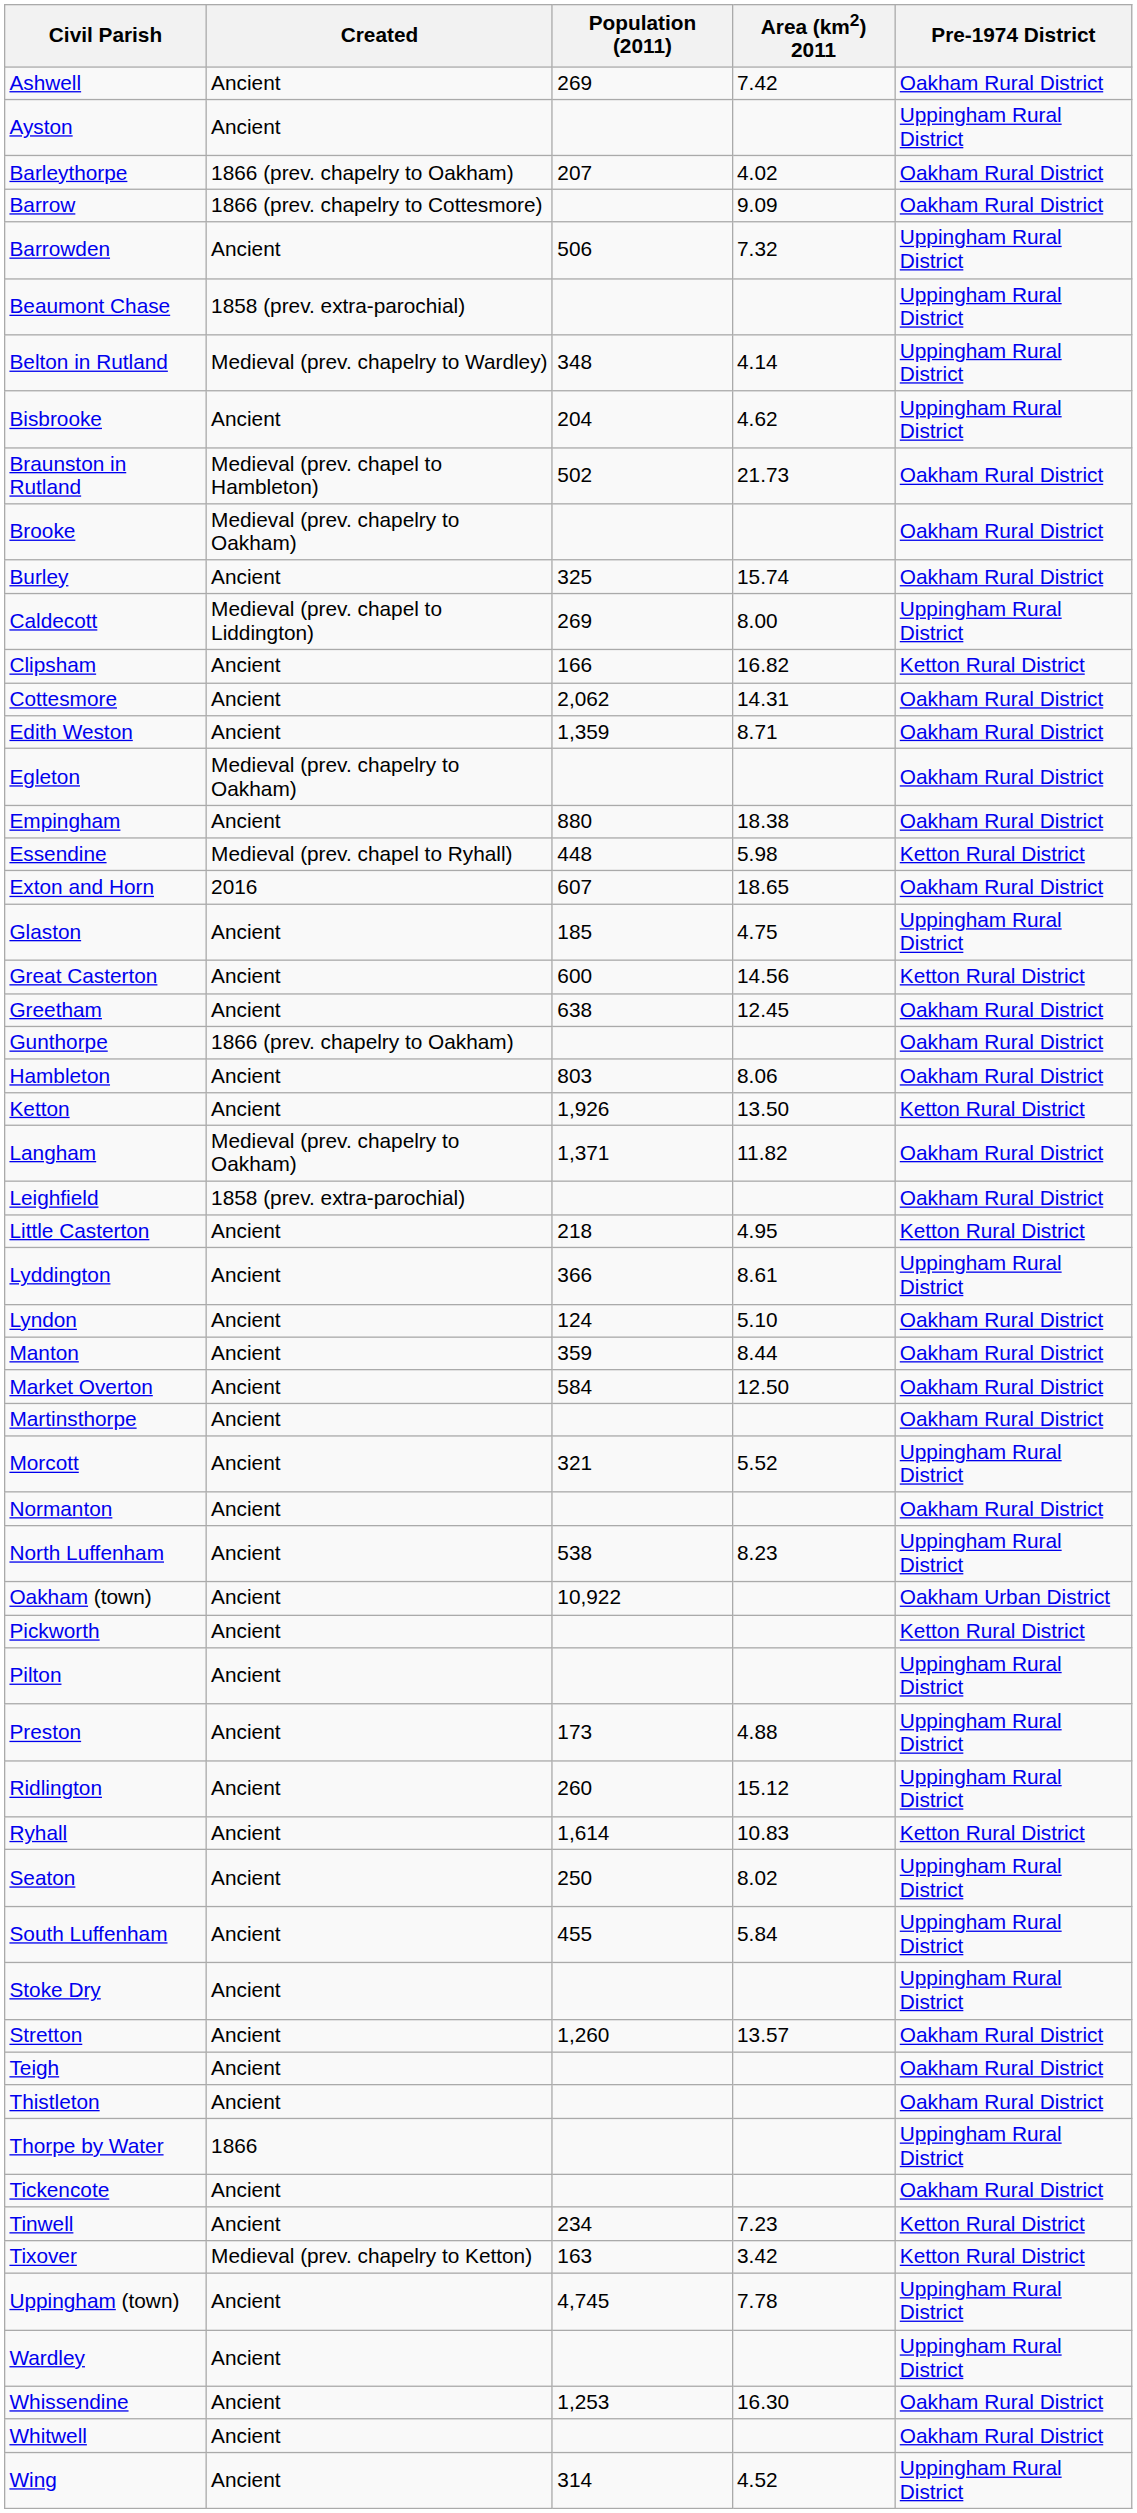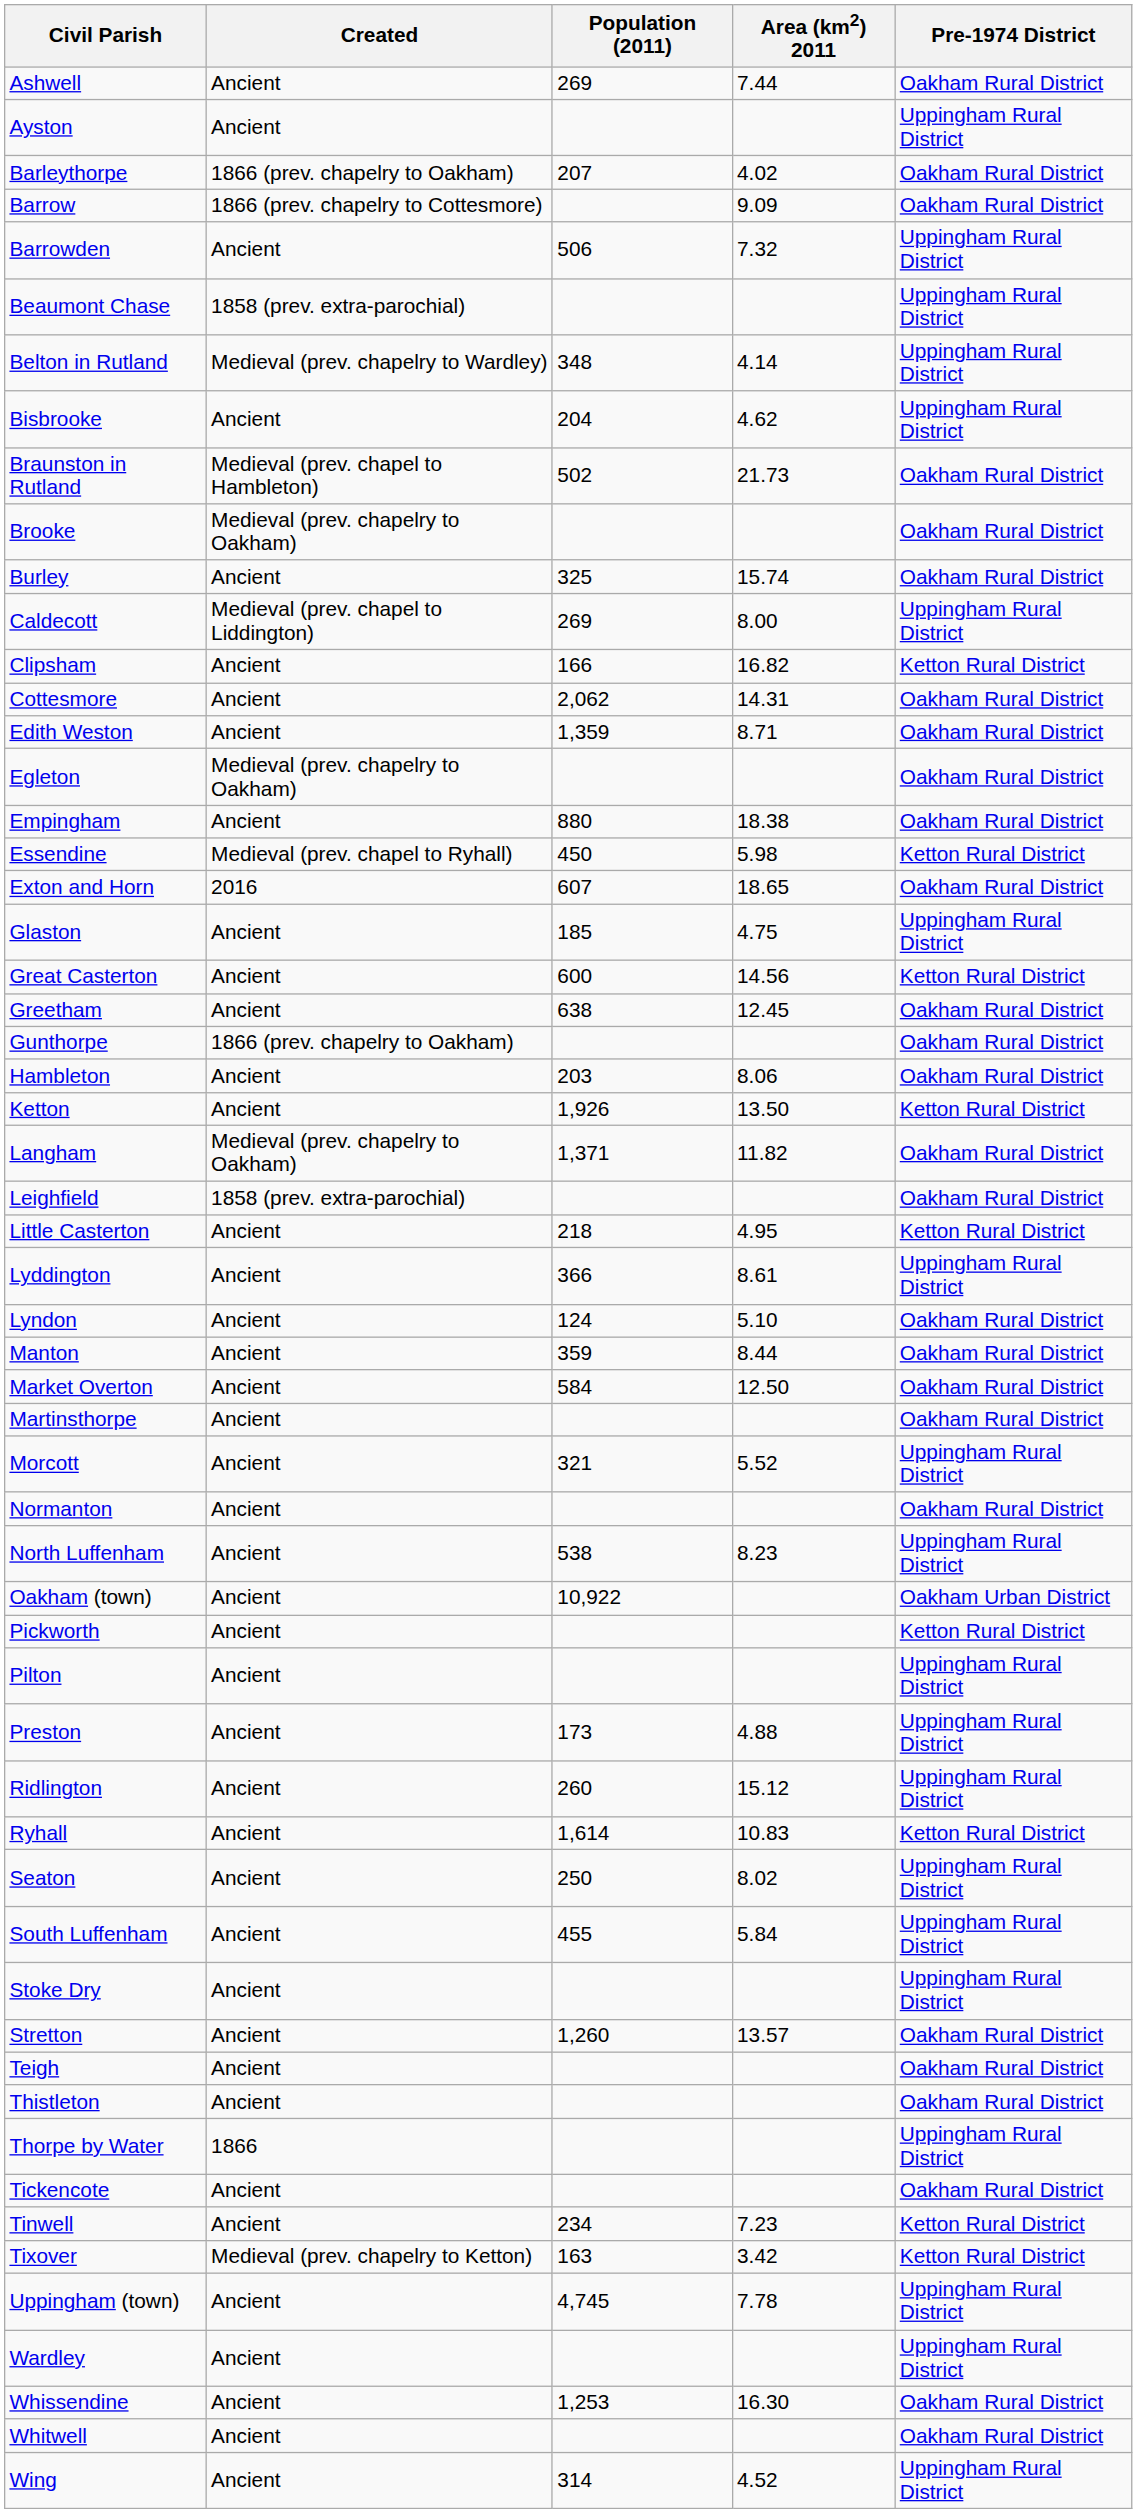 <table class="wikitable sortable">
 <tr>
 <th><strong>Civil Parish</strong></th>
 <th>Created</th>
 <th><strong>Population (2011)</strong></th>
 <th><strong>Area (km<sup>2</sup>) 2011</strong></th>
 <th><strong>Pre-1974 District</strong></th>
 </tr>
 <tr>
 <td><a href='#'>Ashwell</a></td>
 <td>Ancient</td>
 <td>269</td>
-<td>7.42</td>
+<td>7.44</td>
 <td><a href='#'>Oakham Rural District</a></td>
 </tr>
 <tr>
 <td><a href='#'>Ayston</a></td>
 <td>Ancient</td>
 <td></td>
 <td></td>
 <td><a href='#'>Uppingham Rural District</a></td>
 </tr>
 <tr>
 <td><a href='#'>Barleythorpe</a></td>
 <td>1866 (prev. chapelry to Oakham)</td>
 <td>207</td>
 <td>4.02</td>
 <td><a href='#'>Oakham Rural District</a></td>
 </tr>
 <tr>
 <td><a href='#'>Barrow</a></td>
 <td>1866 (prev. chapelry to Cottesmore)</td>
 <td></td>
 <td>9.09</td>
 <td><a href='#'>Oakham Rural District</a></td>
 </tr>
 <tr>
 <td><a href='#'>Barrowden</a></td>
 <td>Ancient</td>
 <td>506</td>
 <td>7.32</td>
 <td><a href='#'>Uppingham Rural District</a></td>
 </tr>
 <tr>
 <td><a href='#'>Beaumont Chase</a></td>
 <td>1858 (prev. extra-parochial)</td>
 <td></td>
 <td></td>
 <td><a href='#'>Uppingham Rural District</a></td>
 </tr>
 <tr>
 <td><a href='#'>Belton in Rutland</a></td>
 <td>Medieval (prev. chapelry to Wardley)</td>
 <td>348</td>
 <td>4.14</td>
 <td><a href='#'>Uppingham Rural District</a></td>
 </tr>
 <tr>
 <td><a href='#'>Bisbrooke</a></td>
 <td>Ancient</td>
 <td>204</td>
 <td>4.62</td>
 <td><a href='#'>Uppingham Rural District</a></td>
 </tr>
 <tr>
 <td><a href='#'>Braunston in Rutland</a></td>
 <td>Medieval (prev. chapel to Hambleton)</td>
 <td>502</td>
 <td>21.73</td>
 <td><a href='#'>Oakham Rural District</a></td>
 </tr>
 <tr>
 <td><a href='#'>Brooke</a></td>
 <td>Medieval (prev. chapelry to Oakham)</td>
 <td></td>
 <td></td>
 <td><a href='#'>Oakham Rural District</a></td>
 </tr>
 <tr>
 <td><a href='#'>Burley</a></td>
 <td>Ancient</td>
 <td>325</td>
 <td>15.74</td>
 <td><a href='#'>Oakham Rural District</a></td>
 </tr>
 <tr>
 <td><a href='#'>Caldecott</a></td>
 <td>Medieval (prev. chapel to Liddington)</td>
 <td>269</td>
 <td>8.00</td>
 <td><a href='#'>Uppingham Rural District</a></td>
 </tr>
 <tr>
 <td><a href='#'>Clipsham</a></td>
 <td>Ancient</td>
 <td>166</td>
 <td>16.82</td>
 <td><a href='#'>Ketton Rural District</a></td>
 </tr>
 <tr>
 <td><a href='#'>Cottesmore</a></td>
 <td>Ancient</td>
 <td>2,062</td>
 <td>14.31</td>
 <td><a href='#'>Oakham Rural District</a></td>
 </tr>
 <tr>
 <td><a href='#'>Edith Weston</a></td>
 <td>Ancient</td>
 <td>1,359</td>
 <td>8.71</td>
 <td><a href='#'>Oakham Rural District</a></td>
 </tr>
 <tr>
 <td><a href='#'>Egleton</a></td>
 <td>Medieval (prev. chapelry to Oakham)</td>
 <td></td>
 <td></td>
 <td><a href='#'>Oakham Rural District</a></td>
 </tr>
 <tr>
 <td><a href='#'>Empingham</a></td>
 <td>Ancient</td>
 <td>880</td>
 <td>18.38</td>
 <td><a href='#'>Oakham Rural District</a></td>
 </tr>
 <tr>
 <td><a href='#'>Essendine</a></td>
 <td>Medieval (prev. chapel to Ryhall)</td>
-<td>448</td>
+<td>450</td>
 <td>5.98</td>
 <td><a href='#'>Ketton Rural District</a></td>
 </tr>
 <tr>
 <td><a href='#'>Exton and Horn</a></td>
 <td>2016</td>
 <td>607</td>
 <td>18.65</td>
 <td><a href='#'>Oakham Rural District</a></td>
 </tr>
 <tr>
 <td><a href='#'>Glaston</a></td>
 <td>Ancient</td>
 <td>185</td>
 <td>4.75</td>
 <td><a href='#'>Uppingham Rural District</a></td>
 </tr>
 <tr>
 <td><a href='#'>Great Casterton</a></td>
 <td>Ancient</td>
 <td>600</td>
 <td>14.56</td>
 <td><a href='#'>Ketton Rural District</a></td>
 </tr>
 <tr>
 <td><a href='#'>Greetham</a></td>
 <td>Ancient</td>
 <td>638</td>
 <td>12.45</td>
 <td><a href='#'>Oakham Rural District</a></td>
 </tr>
 <tr>
 <td><a href='#'>Gunthorpe</a></td>
 <td>1866 (prev. chapelry to Oakham)</td>
 <td></td>
 <td></td>
 <td><a href='#'>Oakham Rural District</a></td>
 </tr>
 <tr>
 <td><a href='#'>Hambleton</a></td>
 <td>Ancient</td>
-<td>803</td>
+<td>203</td>
 <td>8.06</td>
 <td><a href='#'>Oakham Rural District</a></td>
 </tr>
 <tr>
 <td><a href='#'>Ketton</a></td>
 <td>Ancient</td>
 <td>1,926</td>
 <td>13.50</td>
 <td><a href='#'>Ketton Rural District</a></td>
 </tr>
 <tr>
 <td><a href='#'>Langham</a></td>
 <td>Medieval (prev. chapelry to Oakham)</td>
 <td>1,371</td>
 <td>11.82</td>
 <td><a href='#'>Oakham Rural District</a></td>
 </tr>
 <tr>
 <td><a href='#'>Leighfield</a></td>
 <td>1858 (prev. extra-parochial)</td>
 <td></td>
 <td></td>
 <td><a href='#'>Oakham Rural District</a></td>
 </tr>
 <tr>
 <td><a href='#'>Little Casterton</a></td>
 <td>Ancient</td>
 <td>218</td>
 <td>4.95</td>
 <td><a href='#'>Ketton Rural District</a></td>
 </tr>
 <tr>
 <td><a href='#'>Lyddington</a></td>
 <td>Ancient</td>
 <td>366</td>
 <td>8.61</td>
 <td><a href='#'>Uppingham Rural District</a></td>
 </tr>
 <tr>
 <td><a href='#'>Lyndon</a></td>
 <td>Ancient</td>
 <td>124</td>
 <td>5.10</td>
 <td><a href='#'>Oakham Rural District</a></td>
 </tr>
 <tr>
 <td><a href='#'>Manton</a></td>
 <td>Ancient</td>
 <td>359</td>
 <td>8.44</td>
 <td><a href='#'>Oakham Rural District</a></td>
 </tr>
 <tr>
 <td><a href='#'>Market Overton</a></td>
 <td>Ancient</td>
 <td>584</td>
 <td>12.50</td>
 <td><a href='#'>Oakham Rural District</a></td>
 </tr>
 <tr>
 <td><a href='#'>Martinsthorpe</a></td>
 <td>Ancient</td>
 <td></td>
 <td></td>
 <td><a href='#'>Oakham Rural District</a></td>
 </tr>
 <tr>
 <td><a href='#'>Morcott</a></td>
 <td>Ancient</td>
 <td>321</td>
 <td>5.52</td>
 <td><a href='#'>Uppingham Rural District</a></td>
 </tr>
 <tr>
 <td><a href='#'>Normanton</a></td>
 <td>Ancient</td>
 <td></td>
 <td></td>
 <td><a href='#'>Oakham Rural District</a></td>
 </tr>
 <tr>
 <td><a href='#'>North Luffenham</a></td>
 <td>Ancient</td>
 <td>538</td>
 <td>8.23</td>
 <td><a href='#'>Uppingham Rural District</a></td>
 </tr>
 <tr>
 <td><a href='#'>Oakham</a> (town)</td>
 <td>Ancient</td>
 <td>10,922</td>
 <td></td>
 <td><a href='#'>Oakham Urban District</a></td>
 </tr>
 <tr>
 <td><a href='#'>Pickworth</a></td>
 <td>Ancient</td>
 <td></td>
 <td></td>
 <td><a href='#'>Ketton Rural District</a></td>
 </tr>
 <tr>
 <td><a href='#'>Pilton</a></td>
 <td>Ancient</td>
 <td></td>
 <td></td>
 <td><a href='#'>Uppingham Rural District</a></td>
 </tr>
 <tr>
 <td><a href='#'>Preston</a></td>
 <td>Ancient</td>
 <td>173</td>
 <td>4.88</td>
 <td><a href='#'>Uppingham Rural District</a></td>
 </tr>
 <tr>
 <td><a href='#'>Ridlington</a></td>
 <td>Ancient</td>
 <td>260</td>
 <td>15.12</td>
 <td><a href='#'>Uppingham Rural District</a></td>
 </tr>
 <tr>
 <td><a href='#'>Ryhall</a></td>
 <td>Ancient</td>
 <td>1,614</td>
 <td>10.83</td>
 <td><a href='#'>Ketton Rural District</a></td>
 </tr>
 <tr>
 <td><a href='#'>Seaton</a></td>
 <td>Ancient</td>
 <td>250</td>
 <td>8.02</td>
 <td><a href='#'>Uppingham Rural District</a></td>
 </tr>
 <tr>
 <td><a href='#'>South Luffenham</a></td>
 <td>Ancient</td>
 <td>455</td>
 <td>5.84</td>
 <td><a href='#'>Uppingham Rural District</a></td>
 </tr>
 <tr>
 <td><a href='#'>Stoke Dry</a></td>
 <td>Ancient</td>
 <td></td>
 <td></td>
 <td><a href='#'>Uppingham Rural District</a></td>
 </tr>
 <tr>
 <td><a href='#'>Stretton</a></td>
 <td>Ancient</td>
 <td>1,260</td>
 <td>13.57</td>
 <td><a href='#'>Oakham Rural District</a></td>
 </tr>
 <tr>
 <td><a href='#'>Teigh</a></td>
 <td>Ancient</td>
 <td></td>
 <td></td>
 <td><a href='#'>Oakham Rural District</a></td>
 </tr>
 <tr>
 <td><a href='#'>Thistleton</a></td>
 <td>Ancient</td>
 <td></td>
 <td></td>
 <td><a href='#'>Oakham Rural District</a></td>
 </tr>
 <tr>
 <td><a href='#'>Thorpe by Water</a></td>
 <td>1866</td>
 <td></td>
 <td></td>
 <td><a href='#'>Uppingham Rural District</a></td>
 </tr>
 <tr>
 <td><a href='#'>Tickencote</a></td>
 <td>Ancient</td>
 <td></td>
 <td></td>
 <td><a href='#'>Oakham Rural District</a></td>
 </tr>
 <tr>
 <td><a href='#'>Tinwell</a></td>
 <td>Ancient</td>
 <td>234</td>
 <td>7.23</td>
 <td><a href='#'>Ketton Rural District</a></td>
 </tr>
 <tr>
 <td><a href='#'>Tixover</a></td>
 <td>Medieval (prev. chapelry to Ketton)</td>
 <td>163</td>
 <td>3.42</td>
 <td><a href='#'>Ketton Rural District</a></td>
 </tr>
 <tr>
 <td><a href='#'>Uppingham</a> (town)</td>
 <td>Ancient</td>
 <td>4,745</td>
 <td>7.78</td>
 <td><a href='#'>Uppingham Rural District</a></td>
 </tr>
 <tr>
 <td><a href='#'>Wardley</a></td>
 <td>Ancient</td>
 <td></td>
 <td></td>
 <td><a href='#'>Uppingham Rural District</a></td>
 </tr>
 <tr>
 <td><a href='#'>Whissendine</a></td>
 <td>Ancient</td>
 <td>1,253</td>
 <td>16.30</td>
 <td><a href='#'>Oakham Rural District</a></td>
 </tr>
 <tr>
 <td><a href='#'>Whitwell</a></td>
 <td>Ancient</td>
 <td></td>
 <td></td>
 <td><a href='#'>Oakham Rural District</a></td>
 </tr>
 <tr>
 <td><a href='#'>Wing</a></td>
 <td>Ancient</td>
 <td>314</td>
 <td>4.52</td>
 <td><a href='#'>Uppingham Rural District</a></td>
 </tr>
 </table>
